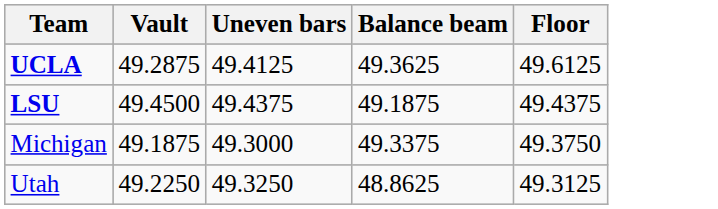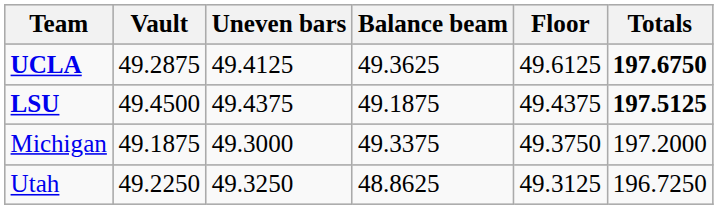 <table class="wikitable">
 <tr>
 <th>Team</th>
 <th>Vault</th>
 <th>Uneven bars</th>
 <th>Balance beam</th>
 <th>Floor</th>
+<th>Totals</th>
 </tr>
 <tr>
 <td><a href='#'><strong>UCLA</strong></a></td>
 <td>49.2875</td>
 <td>49.4125</td>
 <td>49.3625</td>
 <td>49.6125</td>
+<td><strong>197.6750</strong></td>
 </tr>
 <tr>
 <td><a href='#'><strong>LSU</strong></a></td>
 <td>49.4500</td>
 <td>49.4375</td>
 <td>49.1875</td>
 <td>49.4375</td>
+<td><strong>197.5125</strong></td>
 </tr>
 <tr>
 <td><a href='#'>Michigan</a></td>
 <td>49.1875</td>
 <td>49.3000</td>
 <td>49.3375</td>
 <td>49.3750</td>
+<td>197.2000</td>
 </tr>
 <tr>
 <td><a href='#'>Utah</a></td>
 <td>49.2250</td>
 <td>49.3250</td>
 <td>48.8625</td>
 <td>49.3125</td>
+<td>196.7250</td>
 </tr>
 </table>
